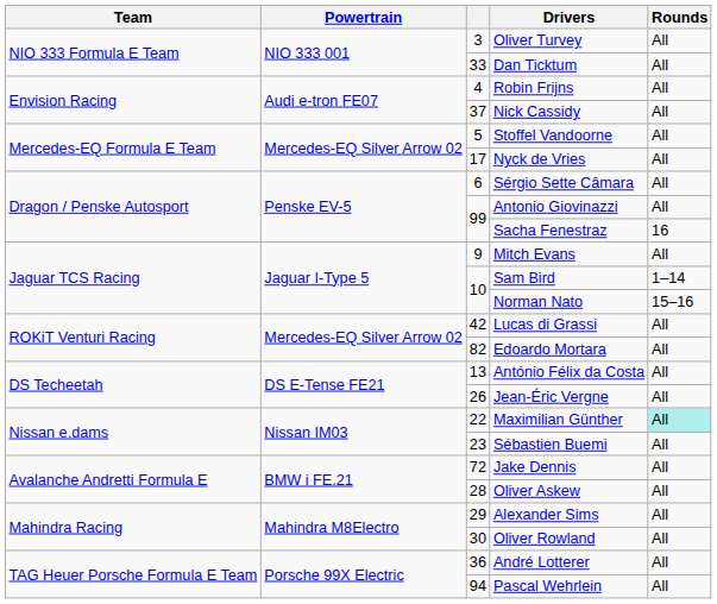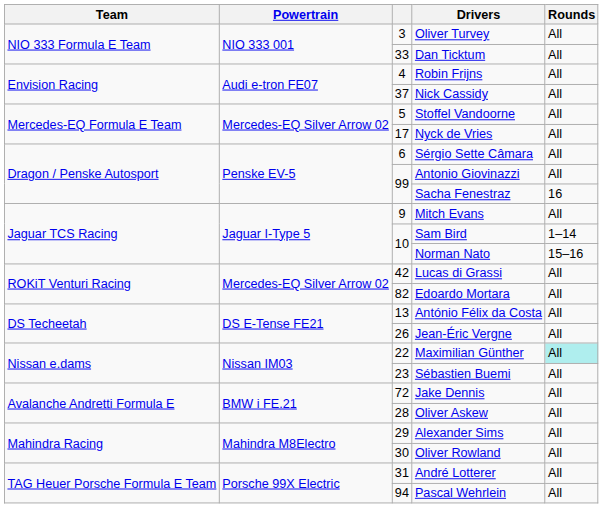 <table class="wikitable" style="font-size:85%;">
 <tr>
 <th>Team</th>
 <th><a href='#'>Powertrain</a></th>
 <th></th>
 <th>Drivers</th>
 <th>Rounds</th>
 </tr>
 <tr>
 <td rowspan="2"> <a href='#'>NIO 333 Formula E Team</a></td>
 <td rowspan="2"><a href='#'>NIO 333 001</a></td>
 <td align="center">3</td>
 <td> <a href='#'>Oliver Turvey</a></td>
 <td>All</td>
 </tr>
 <tr>
 <td align="center">33</td>
 <td> <a href='#'>Dan Ticktum</a></td>
 <td>All</td>
 </tr>
 <tr>
 <td rowspan="2"> <a href='#'>Envision Racing</a></td>
 <td rowspan="2"><a href='#'>Audi e-tron FE07</a></td>
 <td align="center">4</td>
 <td> <a href='#'>Robin Frijns</a></td>
 <td>All</td>
 </tr>
 <tr>
 <td align="center">37</td>
 <td> <a href='#'>Nick Cassidy</a></td>
 <td>All</td>
 </tr>
 <tr>
 <td rowspan="2"> <a href='#'>Mercedes-EQ Formula E Team</a></td>
 <td rowspan="2"><a href='#'>Mercedes-EQ Silver Arrow 02</a></td>
 <td align="center">5</td>
 <td> <a href='#'>Stoffel Vandoorne</a></td>
 <td>All</td>
 </tr>
 <tr>
 <td align="center">17</td>
 <td> <a href='#'>Nyck de Vries</a></td>
 <td>All</td>
 </tr>
 <tr>
 <td rowspan="3"> <a href='#'>Dragon / Penske Autosport</a></td>
 <td rowspan="3"><a href='#'>Penske EV-5</a></td>
 <td align="center">6</td>
 <td> <a href='#'>Sérgio Sette Câmara</a></td>
 <td>All</td>
 </tr>
 <tr>
 <td align="center" rowspan="2">99</td>
 <td> <a href='#'>Antonio Giovinazzi</a></td>
 <td>All</td>
 </tr>
 <tr>
 <td> <a href='#'>Sacha Fenestraz</a></td>
 <td>16</td>
 </tr>
 <tr>
 <td rowspan="3"> <a href='#'>Jaguar TCS Racing</a></td>
 <td rowspan="3"><a href='#'>Jaguar I-Type 5</a></td>
 <td align="center">9</td>
 <td> <a href='#'>Mitch Evans</a></td>
 <td>All</td>
 </tr>
 <tr>
 <td align="center" rowspan="2">10</td>
 <td> <a href='#'>Sam Bird</a></td>
 <td>1–14</td>
 </tr>
 <tr>
 <td> <a href='#'>Norman Nato</a></td>
 <td>15–16</td>
 </tr>
 <tr>
 <td rowspan="2"> <a href='#'>ROKiT Venturi Racing</a></td>
 <td rowspan="2"><a href='#'>Mercedes-EQ Silver Arrow 02</a></td>
 <td align="center">42</td>
 <td> <a href='#'>Lucas di Grassi</a></td>
 <td>All</td>
 </tr>
 <tr>
 <td align="center">82</td>
 <td> <a href='#'>Edoardo Mortara</a></td>
 <td>All</td>
 </tr>
 <tr>
 <td rowspan="2"> <a href='#'>DS Techeetah</a></td>
 <td rowspan="2"><a href='#'>DS E-Tense FE21</a></td>
 <td align="center">13</td>
 <td nowrap> <a href='#'>António Félix da Costa</a></td>
 <td>All</td>
 </tr>
 <tr>
 <td align="center">26</td>
 <td> <a href='#'>Jean-Éric Vergne</a></td>
 <td>All</td>
 </tr>
 <tr>
 <td rowspan="2"> <a href='#'>Nissan e.dams</a></td>
 <td rowspan="2"><a href='#'>Nissan IM03</a></td>
 <td align="center">22</td>
 <td> <a href='#'>Maximilian Günther</a></td>
 <td style="background: paleturquoise;">All</td>
 </tr>
 <tr>
 <td align="center">23</td>
 <td> <a href='#'>Sébastien Buemi</a></td>
 <td>All</td>
 </tr>
 <tr>
 <td rowspan="2"> <a href='#'>Avalanche Andretti Formula E</a></td>
 <td rowspan="2"><a href='#'>BMW i FE.21</a></td>
 <td align="center">72</td>
 <td> <a href='#'>Jake Dennis</a></td>
 <td>All</td>
 </tr>
 <tr>
 <td align="center">28</td>
 <td> <a href='#'>Oliver Askew</a></td>
 <td>All</td>
 </tr>
 <tr>
 <td rowspan="2"> <a href='#'>Mahindra Racing</a></td>
 <td rowspan="2"><a href='#'>Mahindra M8Electro</a></td>
 <td align="center">29</td>
 <td> <a href='#'>Alexander Sims</a></td>
 <td>All</td>
 </tr>
 <tr>
 <td align="center">30</td>
 <td> <a href='#'>Oliver Rowland</a></td>
 <td>All</td>
 </tr>
 <tr>
 <td rowspan="2" nowrap> <a href='#'>TAG Heuer Porsche Formula E Team</a></td>
 <td rowspan="2"><a href='#'>Porsche 99X Electric</a></td>
-<td align="center">36</td>
+<td align="center">31</td>
 <td> <a href='#'>André Lotterer</a></td>
 <td>All</td>
 </tr>
 <tr>
 <td align="center">94</td>
 <td> <a href='#'>Pascal Wehrlein</a></td>
 <td>All</td>
 </tr>
 </table>
